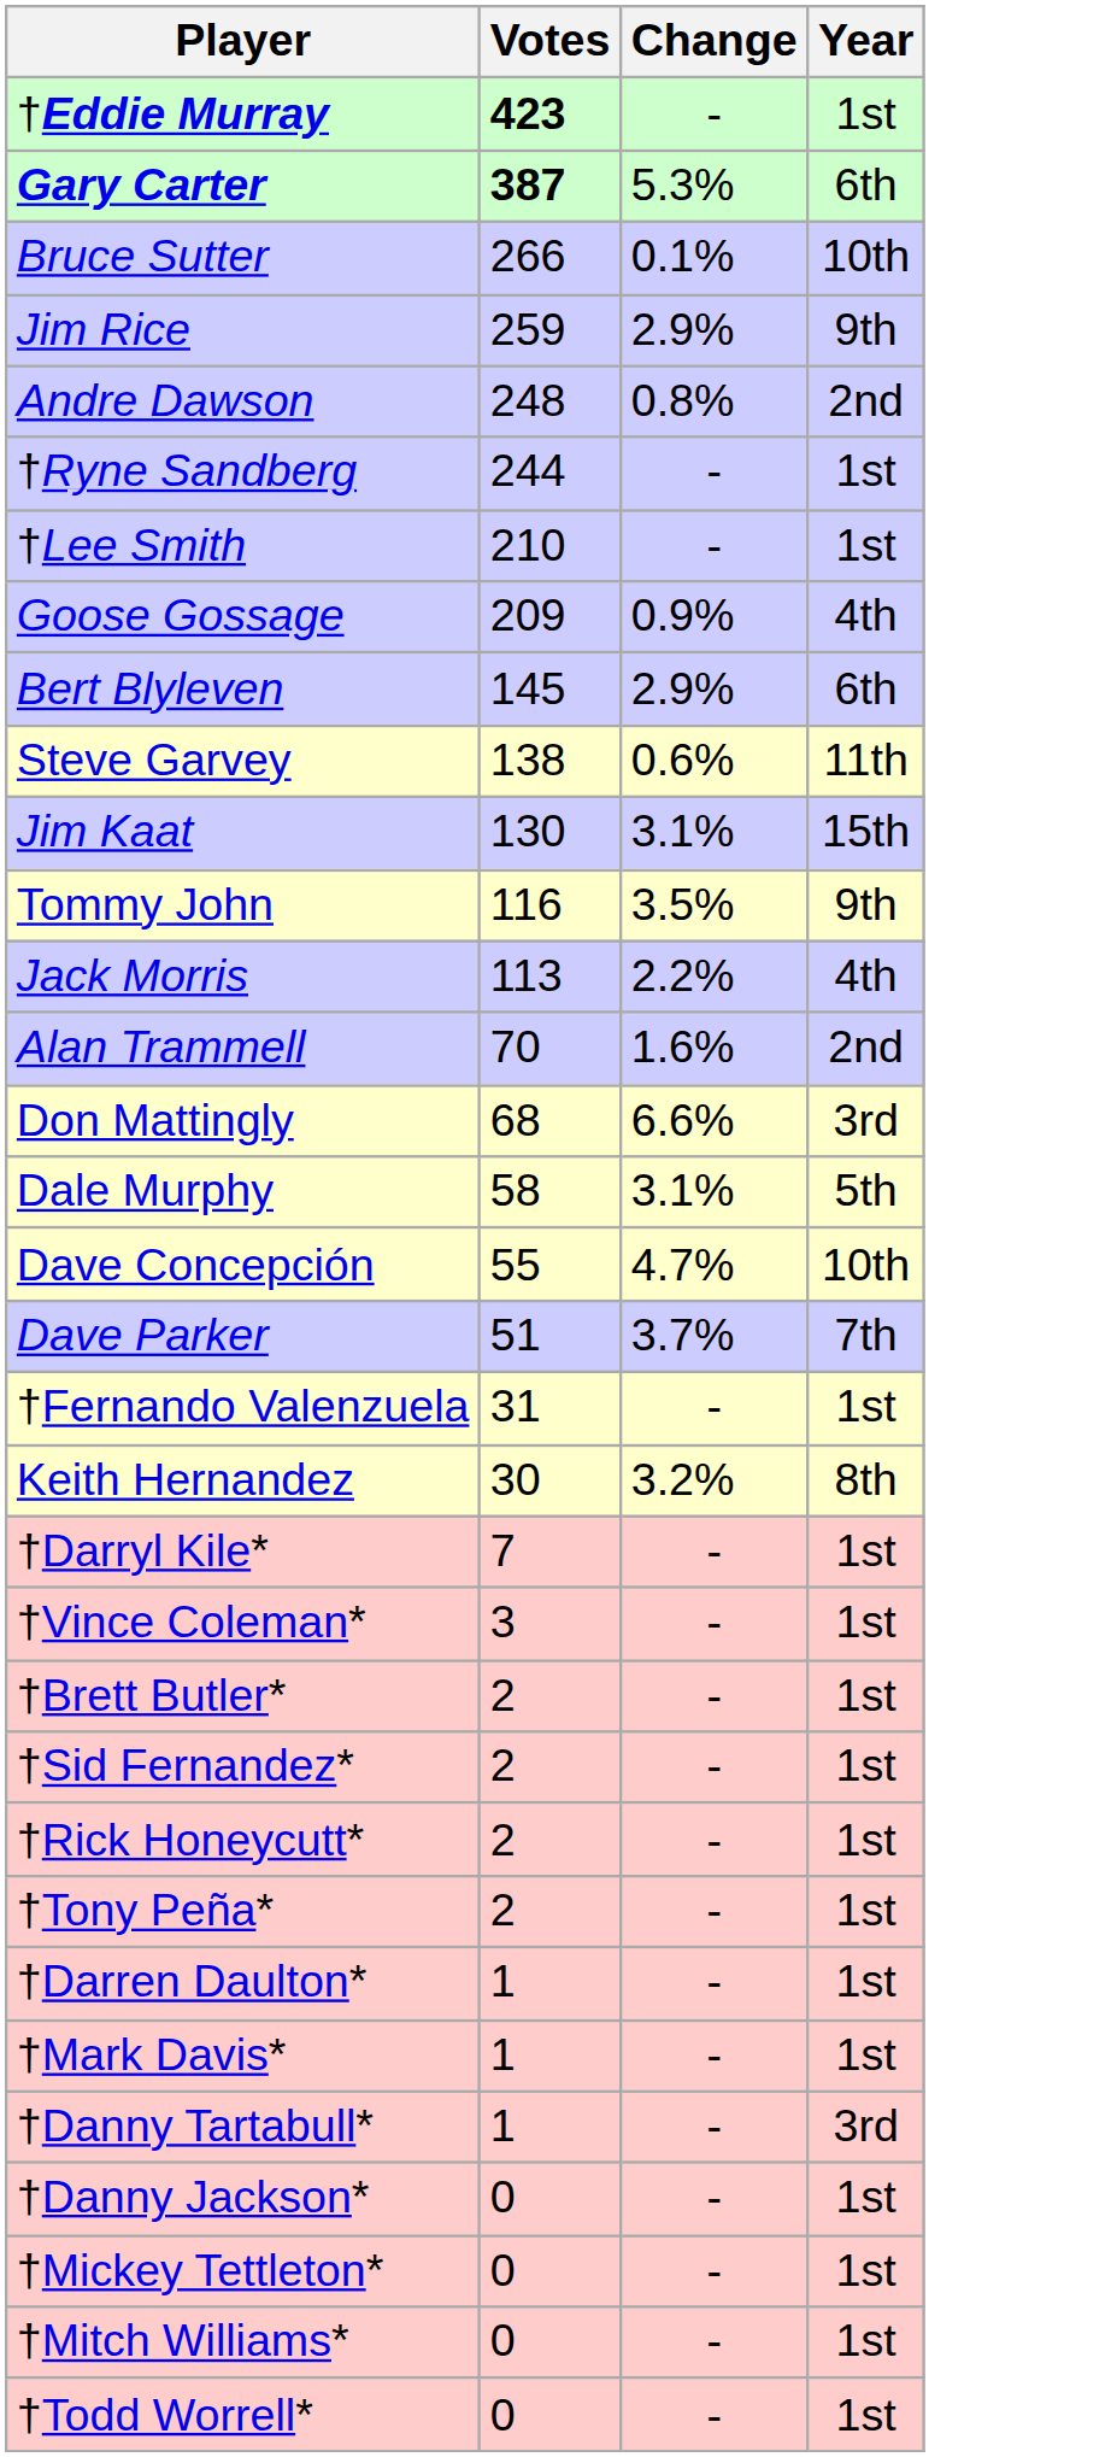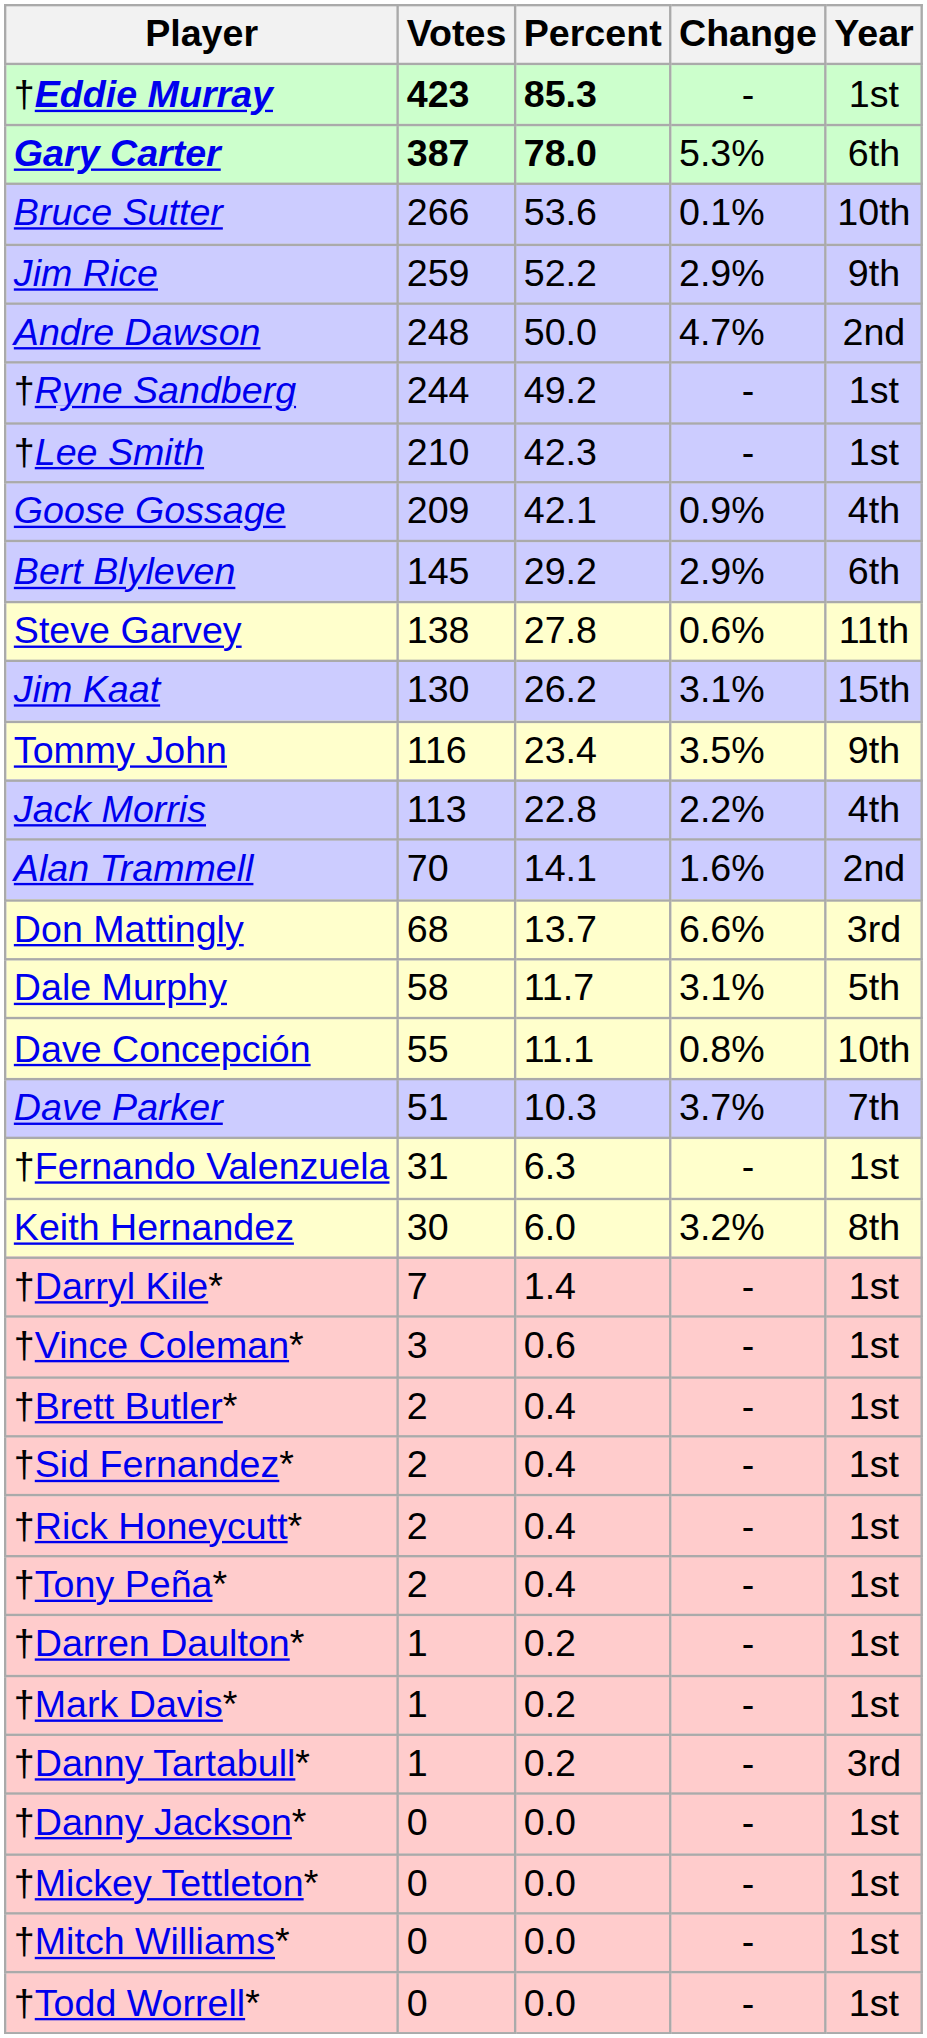 <table class="wikitable sortable">
 <tr>
 <th>Player</th>
 <th>Votes</th>
+<th>Percent</th>
 <th>Change</th>
 <th>Year</th>
 </tr>
 <tr bgcolor="#ccffcc">
 <td>†<strong><em><a href='#'>Eddie Murray</a></em></strong></td>
 <td><strong>423</strong></td>
+<td><strong>85.3</strong></td>
 <td align=center>-</td>
 <td align="center">1st</td>
 </tr>
 <tr bgcolor="#ccffcc">
 <td><strong><em><a href='#'>Gary Carter</a></em></strong></td>
 <td><strong>387</strong></td>
+<td><strong>78.0</strong></td>
 <td align="left"> 5.3%</td>
 <td align="center">6th</td>
 </tr>
 <tr bgcolor="#ccccff">
 <td><em><a href='#'>Bruce Sutter</a></em></td>
 <td>266</td>
+<td>53.6</td>
 <td align="left"> 0.1%</td>
 <td align="center">10th</td>
 </tr>
 <tr bgcolor="#ccccff">
 <td><em><a href='#'>Jim Rice</a></em></td>
 <td>259</td>
+<td>52.2</td>
 <td align="left"> 2.9%</td>
 <td align="center">9th</td>
 </tr>
 <tr bgcolor="#ccccff">
 <td><em><a href='#'>Andre Dawson</a></em></td>
 <td>248</td>
-<td align="left"> 0.8%</td>
+<td>50.0</td>
+<td align="left"> 4.7%</td>
 <td align="center">2nd</td>
 </tr>
 <tr bgcolor="#ccccff">
 <td>†<em><a href='#'>Ryne Sandberg</a></em></td>
 <td>244</td>
+<td>49.2</td>
 <td align=center>-</td>
 <td align="center">1st</td>
 </tr>
 <tr bgcolor="#ccccff">
 <td>†<em><a href='#'>Lee Smith</a></em></td>
 <td>210</td>
+<td>42.3</td>
 <td align=center>-</td>
 <td align="center">1st</td>
 </tr>
 <tr bgcolor="#ccccff">
 <td><em><a href='#'>Goose Gossage</a></em></td>
 <td>209</td>
+<td>42.1</td>
 <td align="left"> 0.9%</td>
 <td align="center">4th</td>
 </tr>
 <tr bgcolor="#ccccff">
 <td><em><a href='#'>Bert Blyleven</a></em></td>
 <td>145</td>
+<td>29.2</td>
 <td align="left"> 2.9%</td>
 <td align="center">6th</td>
 </tr>
 <tr bgcolor="#ffffcc">
 <td><a href='#'>Steve Garvey</a></td>
 <td>138</td>
+<td>27.8</td>
 <td align="left"> 0.6%</td>
 <td align="center">11th</td>
 </tr>
 <tr bgcolor="#ccccff">
 <td><em><a href='#'>Jim Kaat</a></em></td>
 <td>130</td>
+<td>26.2</td>
 <td align="left"> 3.1%</td>
 <td align="center">15th</td>
 </tr>
 <tr bgcolor="#ffffcc">
 <td><a href='#'>Tommy John</a></td>
 <td>116</td>
+<td>23.4</td>
 <td align="left"> 3.5%</td>
 <td align="center">9th</td>
 </tr>
 <tr bgcolor="#ccccff">
 <td><em><a href='#'>Jack Morris</a></em></td>
 <td>113</td>
+<td>22.8</td>
 <td align="left"> 2.2%</td>
 <td align="center">4th</td>
 </tr>
 <tr bgcolor="#ccccff">
 <td><em><a href='#'>Alan Trammell</a></em></td>
 <td>70</td>
+<td>14.1</td>
 <td align="left"> 1.6%</td>
 <td align="center">2nd</td>
 </tr>
 <tr bgcolor="#ffffcc">
 <td><a href='#'>Don Mattingly</a></td>
 <td>68</td>
+<td>13.7</td>
 <td align="left"> 6.6%</td>
 <td align="center">3rd</td>
 </tr>
 <tr bgcolor="#ffffcc">
 <td><a href='#'>Dale Murphy</a></td>
 <td>58</td>
+<td>11.7</td>
 <td align="left"> 3.1%</td>
 <td align="center">5th</td>
 </tr>
 <tr bgcolor="#ffffcc">
 <td><a href='#'>Dave Concepción</a></td>
 <td>55</td>
-<td align="left"> 4.7%</td>
+<td>11.1</td>
+<td align="left"> 0.8%</td>
 <td align="center">10th</td>
 </tr>
 <tr bgcolor="#ccccff">
 <td><em><a href='#'>Dave Parker</a></em></td>
 <td>51</td>
+<td>10.3</td>
 <td align="left"> 3.7%</td>
 <td align="center">7th</td>
 </tr>
 <tr bgcolor="#ffffcc">
 <td>†<a href='#'>Fernando Valenzuela</a></td>
 <td>31</td>
+<td>6.3</td>
 <td align=center>-</td>
 <td align="center">1st</td>
 </tr>
 <tr bgcolor="#ffffcc">
 <td><a href='#'>Keith Hernandez</a></td>
 <td>30</td>
+<td>6.0</td>
 <td align="left"> 3.2%</td>
 <td align="center">8th</td>
 </tr>
 <tr bgcolor="#ffcccc">
 <td>†<a href='#'>Darryl Kile</a>*</td>
 <td>7</td>
+<td>1.4</td>
 <td align=center>-</td>
 <td align="center">1st</td>
 </tr>
 <tr bgcolor="#ffcccc">
 <td>†<a href='#'>Vince Coleman</a>*</td>
 <td>3</td>
+<td>0.6</td>
 <td align=center>-</td>
 <td align="center">1st</td>
 </tr>
 <tr bgcolor="#ffcccc">
 <td>†<a href='#'>Brett Butler</a>*</td>
 <td>2</td>
+<td>0.4</td>
 <td align=center>-</td>
 <td align="center">1st</td>
 </tr>
 <tr bgcolor="#ffcccc">
 <td>†<a href='#'>Sid Fernandez</a>*</td>
 <td>2</td>
+<td>0.4</td>
 <td align=center>-</td>
 <td align="center">1st</td>
 </tr>
 <tr bgcolor="#ffcccc">
 <td>†<a href='#'>Rick Honeycutt</a>*</td>
 <td>2</td>
+<td>0.4</td>
 <td align=center>-</td>
 <td align="center">1st</td>
 </tr>
 <tr bgcolor="#ffcccc">
 <td>†<a href='#'>Tony Peña</a>*</td>
 <td>2</td>
+<td>0.4</td>
 <td align=center>-</td>
 <td align="center">1st</td>
 </tr>
 <tr bgcolor="#ffcccc">
 <td>†<a href='#'>Darren Daulton</a>*</td>
 <td>1</td>
+<td>0.2</td>
 <td align=center>-</td>
 <td align="center">1st</td>
 </tr>
 <tr bgcolor="#ffcccc">
 <td>†<a href='#'>Mark Davis</a>*</td>
 <td>1</td>
+<td>0.2</td>
 <td align=center>-</td>
 <td align="center">1st</td>
 </tr>
 <tr bgcolor="#ffcccc">
 <td>†<a href='#'>Danny Tartabull</a>*</td>
 <td>1</td>
+<td>0.2</td>
 <td align=center>-</td>
 <td align="center">3rd</td>
 </tr>
 <tr bgcolor="#ffcccc">
 <td>†<a href='#'>Danny Jackson</a>*</td>
 <td>0</td>
+<td>0.0</td>
 <td align=center>-</td>
 <td align="center">1st</td>
 </tr>
 <tr bgcolor="#ffcccc">
 <td>†<a href='#'>Mickey Tettleton</a>*</td>
 <td>0</td>
+<td>0.0</td>
 <td align=center>-</td>
 <td align="center">1st</td>
 </tr>
 <tr bgcolor="#ffcccc">
 <td>†<a href='#'>Mitch Williams</a>*</td>
 <td>0</td>
+<td>0.0</td>
 <td align=center>-</td>
 <td align="center">1st</td>
 </tr>
 <tr bgcolor="#ffcccc">
 <td>†<a href='#'>Todd Worrell</a>*</td>
 <td>0</td>
+<td>0.0</td>
 <td align=center>-</td>
 <td align="center">1st</td>
 </tr>
 </table>
